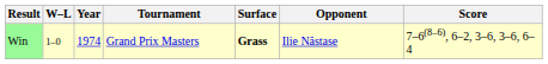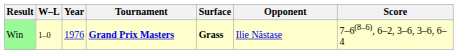 <table class="sortable wikitable">
 <tr>
 <th>Result</th>
 <th>W–L</th>
 <th>Year</th>
 <th style="width:170px">Tournament</th>
 <th>Surface</th>
 <th style="width:160px">Opponent</th>
 <th style="width:180px" class="unsortable">Score</th>
 </tr>
 <tr style="background:#ffc;">
 <td bgcolor=98FB98>Win</td>
 <td><small>1–0</small></td>
-<td><a href='#'>1974</a></td>
-<td><a href='#'>Grand Prix Masters</a></td>
+<td><a href='#'>1976</a></td>
+<td><strong><a href='#'>Grand Prix Masters</a></strong></td>
 <td><strong>Grass</strong></td>
 <td> <a href='#'>Ilie Năstase</a></td>
 <td>7–6<sup>(8–6)</sup>, 6–2, 3–6, 3–6, 6–4</td>
 </tr>
 </table>
